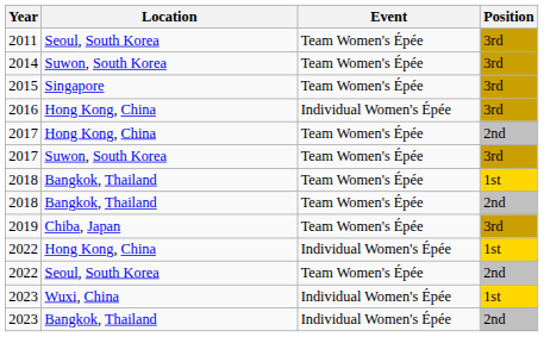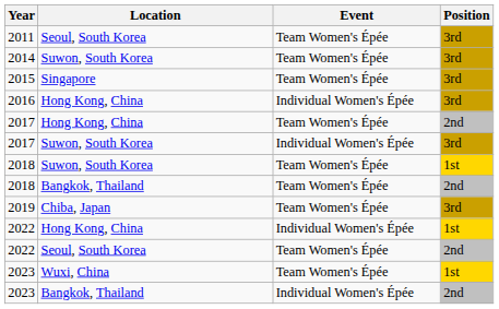 <table class="wikitable sortable">
 <tr>
 <th>Year</th>
 <th style="width:17em">Location</th>
 <th style="width:12em">Event</th>
 <th>Position</th>
 </tr>
 <tr>
 <td>2011</td>
 <td rowspan="1" align="left"> <a href='#'>Seoul</a>, <a href='#'>South Korea</a></td>
 <td>Team Women's Épée</td>
 <td bgcolor="caramel">3rd</td>
 </tr>
 <tr>
 <td>2014</td>
 <td rowspan="1" align="left"> <a href='#'>Suwon</a>, <a href='#'>South Korea</a></td>
 <td>Team Women's Épée</td>
 <td bgcolor="caramel">3rd</td>
 </tr>
 <tr>
 <td>2015</td>
 <td rowspan="1" align="left"> <a href='#'>Singapore</a></td>
 <td>Team Women's Épée</td>
 <td bgcolor="caramel">3rd</td>
 </tr>
 <tr>
 <td>2016</td>
 <td rowspan="1" align="left"> <a href='#'>Hong Kong</a>, <a href='#'>China</a></td>
 <td>Individual Women's Épée</td>
 <td bgcolor="caramel">3rd</td>
 </tr>
 <tr>
 <td>2017</td>
 <td rowspan="1" align="left"> <a href='#'>Hong Kong</a>, <a href='#'>China</a></td>
 <td>Team Women's Épée</td>
 <td bgcolor="silver">2nd</td>
 </tr>
 <tr>
 <td>2017</td>
 <td rowspan="1" align="left"> <a href='#'>Suwon</a>, <a href='#'>South Korea</a></td>
-<td>Team Women's Épée</td>
+<td>Individual Women's Épée</td>
 <td bgcolor="caramel">3rd</td>
 </tr>
 <tr>
 <td>2018</td>
-<td rowspan="1" align="left"> <a href='#'>Bangkok</a>, <a href='#'>Thailand</a></td>
+<td rowspan="1" align="left"> <a href='#'>Suwon</a>, <a href='#'>South Korea</a></td>
 <td>Team Women's Épée</td>
 <td bgcolor="gold">1st</td>
 </tr>
 <tr>
 <td>2018</td>
 <td rowspan="1" align="left"> <a href='#'>Bangkok</a>, <a href='#'>Thailand</a></td>
 <td>Team Women's Épée</td>
 <td bgcolor="silver">2nd</td>
 </tr>
 <tr>
 <td>2019</td>
 <td rowspan="1" align="left"> <a href='#'>Chiba</a>, <a href='#'>Japan</a></td>
 <td>Team Women's Épée</td>
 <td bgcolor="caramel">3rd</td>
 </tr>
 <tr>
 <td>2022</td>
 <td rowspan="1" align="left"> <a href='#'>Hong Kong</a>, <a href='#'>China</a></td>
 <td>Individual Women's Épée</td>
 <td bgcolor="gold">1st</td>
 </tr>
 <tr>
 <td>2022</td>
 <td rowspan="1" align="left"> <a href='#'>Seoul</a>, <a href='#'>South Korea</a></td>
 <td>Team Women's Épée</td>
 <td bgcolor="silver">2nd</td>
 </tr>
 <tr>
 <td>2023</td>
 <td rowspan="1" align="left"> <a href='#'>Wuxi</a>, <a href='#'>China</a></td>
-<td>Individual Women's Épée</td>
+<td>Team Women's Épée</td>
 <td bgcolor="gold">1st</td>
 </tr>
 <tr>
 <td>2023</td>
 <td rowspan="1" align="left"> <a href='#'>Bangkok</a>, <a href='#'>Thailand</a></td>
 <td>Individual Women's Épée</td>
 <td bgcolor="silver">2nd</td>
 </tr>
 </table>
